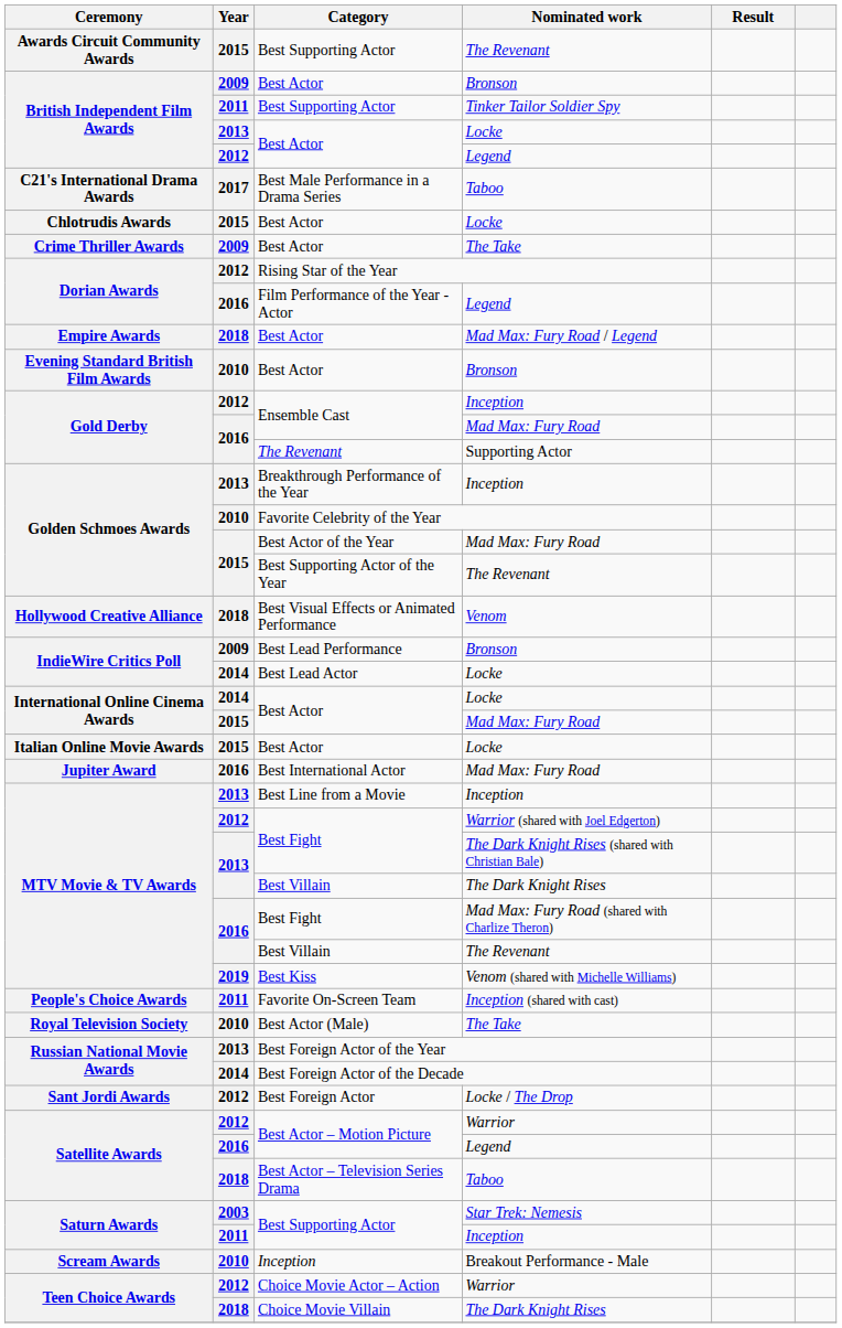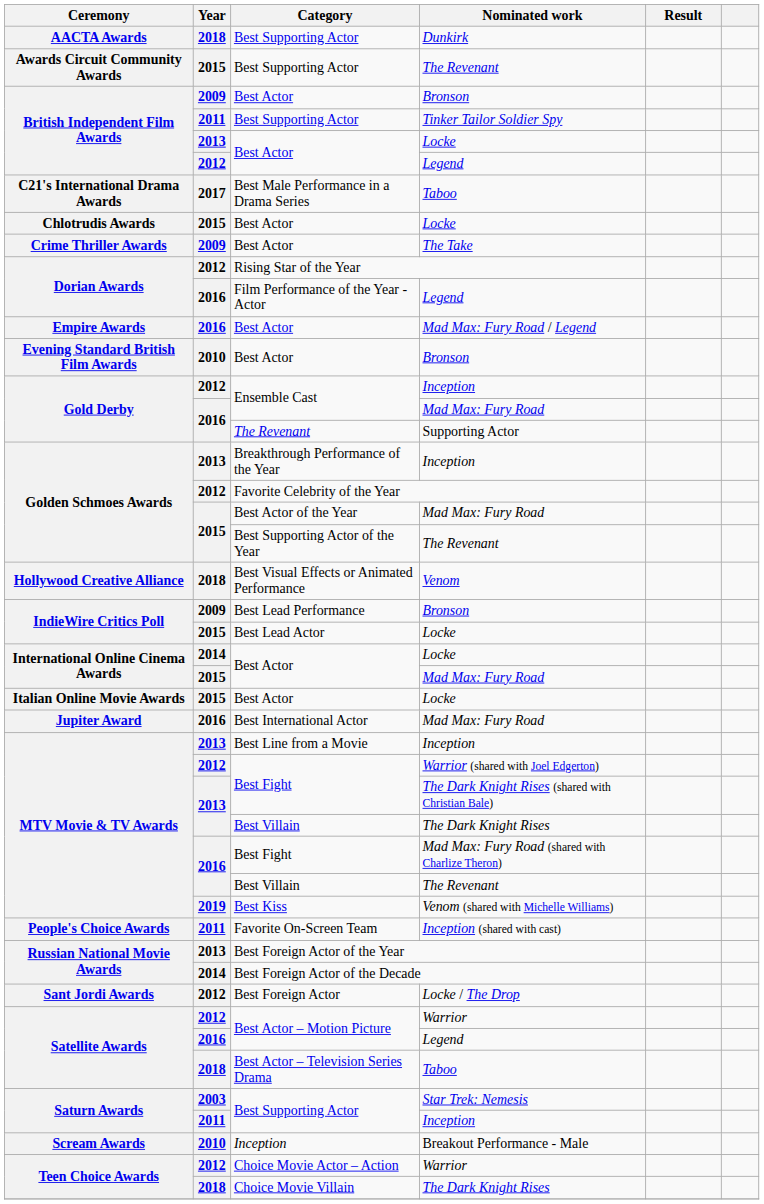 <table class="wikitable plainrowheaders">
 <tr>
 <th style="width:25%;" scope="col">Ceremony</th>
 <th style="width:5%;" scope="col">Year</th>
 <th style="width:25%;" scope="col">Category</th>
 <th style="width:30%;" scope="col">Nominated work</th>
 <th style="width:10%;" scope="col">Result</th>
 <th style="width:5%;" scope="col"></th>
+</tr>
+<tr>
+<th scope="row" rowspan="1"><a href='#'>AACTA Awards</a></th>
+<th Scope=row><a href='#'>2018</a></th>
+<td><a href='#'>Best Supporting Actor</a></td>
+<td><em><a href='#'>Dunkirk</a></em></td>
+<td></td>
+<td style="text-align:center;"></td>
 </tr>
 <tr>
 <th scope="row" rowspan="1">Awards Circuit Community Awards</th>
 <th Scope=row>2015</th>
 <td>Best Supporting Actor</td>
 <td><em><a href='#'>The Revenant</a></em></td>
 <td></td>
 <td></td>
 </tr>
 <tr>
 <th scope="row" rowspan="4"><a href='#'>British Independent Film Awards</a></th>
 <th Scope=row><a href='#'>2009</a></th>
 <td><a href='#'>Best Actor</a></td>
 <td><em><a href='#'>Bronson</a></em></td>
 <td></td>
 <td style="text-align:center;"></td>
 </tr>
 <tr>
 <th Scope=row><a href='#'>2011</a></th>
 <td><a href='#'>Best Supporting Actor</a></td>
 <td><em><a href='#'>Tinker Tailor Soldier Spy</a></em></td>
 <td></td>
 <td style="text-align:center;"></td>
 </tr>
 <tr>
 <th Scope=row><a href='#'>2013</a></th>
 <td rowspan="2"><a href='#'>Best Actor</a></td>
 <td><em><a href='#'>Locke</a></em></td>
 <td></td>
 <td style="text-align:center;"></td>
 </tr>
 <tr>
 <th Scope=row><a href='#'>2012</a></th>
 <td><em><a href='#'>Legend</a></em></td>
 <td></td>
 <td style="text-align:center;"></td>
 </tr>
 <tr>
 <th scope="row" rowspan="1">C21's International Drama Awards</th>
 <th Scope=row>2017</th>
 <td>Best Male Performance in a Drama Series</td>
 <td><em><a href='#'>Taboo</a></em></td>
 <td></td>
 <td></td>
 </tr>
 <tr>
 <th scope="row" rowspan="1">Chlotrudis Awards</th>
 <th Scope=row>2015</th>
 <td>Best Actor</td>
 <td><em><a href='#'>Locke</a></em></td>
 <td></td>
 <td></td>
 </tr>
 <tr>
 <th scope="row" rowspan="1"><a href='#'>Crime Thriller Awards</a></th>
 <th Scope=row><a href='#'>2009</a></th>
 <td>Best Actor</td>
 <td><em><a href='#'>The Take</a></em></td>
 <td></td>
 <td></td>
 </tr>
 <tr>
 <th scope="row" rowspan="2"><a href='#'>Dorian Awards</a></th>
 <th Scope=row>2012</th>
 <td colspan=2>Rising Star of the Year</td>
 <td></td>
 <td></td>
 </tr>
 <tr>
 <th Scope=row>2016</th>
 <td>Film Performance of the Year - Actor</td>
 <td><em><a href='#'>Legend</a></em></td>
 <td></td>
 <td></td>
 </tr>
 <tr>
 <th scope="row" rowspan="1"><a href='#'>Empire Awards</a></th>
-<th scope="row"><a href='#'>2018</a></th>
+<th scope="row"><a href='#'>2016</a></th>
 <td><a href='#'>Best Actor</a></td>
 <td><em><a href='#'>Mad Max: Fury Road</a></em> / <em><a href='#'>Legend</a></em></td>
 <td></td>
 <td style="text-align:center;"></td>
 </tr>
 <tr>
 <th scope="row" rowspan="1"><a href='#'>Evening Standard British Film Awards</a></th>
 <th Scope=row>2010</th>
 <td>Best Actor</td>
 <td><em><a href='#'>Bronson</a></em></td>
 <td></td>
 <td></td>
 </tr>
 <tr>
 <th scope="row" rowspan="3"><a href='#'>Gold Derby</a></th>
 <th Scope=row>2012</th>
 <td rowspan="2">Ensemble Cast</td>
 <td><em><a href='#'>Inception</a></em></td>
 <td></td>
 <td></td>
 </tr>
 <tr>
 <th rowspan="2" scope="row">2016</th>
 <td><em><a href='#'>Mad Max: Fury Road</a></em></td>
 <td></td>
 </tr>
 <tr>
 <td><em><a href='#'>The Revenant</a></em></td>
 <td>Supporting Actor</td>
 <td></td>
 <td></td>
 </tr>
 <tr>
 <th scope="row" rowspan="4">Golden Schmoes Awards</th>
 <th Scope=row>2013</th>
 <td>Breakthrough Performance of the Year</td>
 <td><em>Inception</em></td>
 <td></td>
 <td></td>
 </tr>
 <tr>
-<th Scope=row>2010</th>
+<th Scope=row>2012</th>
 <td colspan=2>Favorite Celebrity of the Year</td>
 <td></td>
 <td></td>
 </tr>
 <tr>
 <th rowspan="2" scope="row">2015</th>
 <td>Best Actor of the Year</td>
 <td><em>Mad Max: Fury Road</em></td>
 <td></td>
 <td></td>
 </tr>
 <tr>
 <td>Best Supporting Actor of the Year</td>
 <td><em>The Revenant</em></td>
 <td></td>
 <td></td>
 </tr>
 <tr>
 <th scope="row" rowspan="1"><a href='#'>Hollywood Creative Alliance</a></th>
 <th Scope=row>2018</th>
 <td>Best Visual Effects or Animated Performance</td>
 <td><em><a href='#'>Venom</a></em></td>
 <td></td>
 <td></td>
 </tr>
 <tr>
 <th scope="row" rowspan="2"><a href='#'>IndieWire Critics Poll</a></th>
 <th Scope=row>2009</th>
 <td>Best Lead Performance</td>
 <td><em><a href='#'>Bronson</a></em></td>
 <td></td>
 <td></td>
 </tr>
 <tr>
-<th Scope=row>2014</th>
+<th Scope=row>2015</th>
 <td>Best Lead Actor</td>
 <td><em>Locke</em></td>
 <td></td>
 <td></td>
 </tr>
 <tr>
 <th scope="row" rowspan="2">International Online Cinema Awards</th>
 <th Scope=row>2014</th>
 <td rowspan="2">Best Actor</td>
 <td><em>Locke</em></td>
 <td></td>
 <td></td>
 </tr>
 <tr>
 <th Scope=row>2015</th>
 <td><em><a href='#'>Mad Max: Fury Road</a></em></td>
 <td></td>
 <td></td>
 </tr>
 <tr>
 <th scope="row" rowspan="1">Italian Online Movie Awards</th>
 <th Scope=row>2015</th>
 <td>Best Actor</td>
 <td><em>Locke</em></td>
 <td></td>
 <td></td>
 </tr>
 <tr>
 <th scope="row" rowspan="1"><a href='#'>Jupiter Award</a></th>
 <th Scope=row>2016</th>
 <td>Best International Actor</td>
 <td><em>Mad Max: Fury Road</em></td>
 <td></td>
 <td></td>
 </tr>
 <tr>
 <th scope="row" rowspan="7"><a href='#'>MTV Movie & TV Awards</a></th>
 <th Scope=row><a href='#'>2013</a></th>
 <td>Best Line from a Movie</td>
 <td><em>Inception</em></td>
 <td></td>
 <td></td>
 </tr>
 <tr>
 <th Scope=row><a href='#'>2012</a></th>
 <td rowspan="2"><a href='#'>Best Fight</a></td>
 <td><em><a href='#'>Warrior</a></em> <small>(shared with <a href='#'>Joel Edgerton</a>)</small></td>
 <td></td>
 <td></td>
 </tr>
 <tr>
 <th rowspan="2" scope="row"><a href='#'>2013</a></th>
 <td><em><a href='#'>The Dark Knight Rises</a></em> <small>(shared with <a href='#'>Christian Bale</a>)</small></td>
 <td></td>
 <td></td>
 </tr>
 <tr>
 <td><a href='#'>Best Villain</a></td>
 <td><em>The Dark Knight Rises</em></td>
 <td></td>
 <td></td>
 </tr>
 <tr>
 <th rowspan="2" scope="row"><a href='#'>2016</a></th>
 <td>Best Fight</td>
 <td><em>Mad Max: Fury Road</em> <small>(shared with <a href='#'>Charlize Theron</a>)</small></td>
 <td></td>
 <td></td>
 </tr>
 <tr>
 <td>Best Villain</td>
 <td><em>The Revenant</em></td>
 <td></td>
 <td></td>
 </tr>
 <tr>
 <th Scope=row><a href='#'>2019</a></th>
 <td><a href='#'>Best Kiss</a></td>
 <td><em>Venom</em> <small>(shared with <a href='#'>Michelle Williams</a>)</small></td>
 <td></td>
 <td></td>
 </tr>
 <tr>
 <th scope="row" rowspan="1"><a href='#'>People's Choice Awards</a></th>
 <th Scope=row><a href='#'>2011</a></th>
 <td>Favorite On-Screen Team</td>
 <td><em><a href='#'>Inception</a></em> <small>(shared with cast)</small></td>
 <td></td>
 <td></td>
 </tr>
 <tr>
-<th scope="row" rowspan="1"><a href='#'>Royal Television Society</a></th>
-<th Scope=row>2010</th>
-<td>Best Actor (Male)</td>
-<td><em><a href='#'>The Take</a></em></td>
-<td></td>
-<td></td>
-</tr>
-<tr>
 <th scope="row" rowspan="2"><a href='#'>Russian National Movie Awards</a></th>
 <th Scope=row>2013</th>
 <td colspan=2>Best Foreign Actor of the Year</td>
 <td></td>
 <td></td>
 </tr>
 <tr>
 <th Scope=row>2014</th>
 <td colspan=2>Best Foreign Actor of the Decade</td>
 <td></td>
 <td></td>
 </tr>
 <tr>
 <th scope="row" rowspan="1"><a href='#'>Sant Jordi Awards</a></th>
 <th Scope=row>2012</th>
 <td>Best Foreign Actor</td>
 <td><em>Locke</em> / <em><a href='#'>The Drop</a></em></td>
 <td></td>
 <td></td>
 </tr>
 <tr>
 <th scope="row" rowspan="3"><a href='#'>Satellite Awards</a></th>
 <th Scope=row><a href='#'>2012</a></th>
 <td rowspan="2"><a href='#'>Best Actor – Motion Picture</a></td>
 <td><em>Warrior</em></td>
 <td></td>
 <td></td>
 </tr>
 <tr>
 <th Scope=row><a href='#'>2016</a></th>
 <td><em>Legend</em></td>
 <td></td>
 <td></td>
 </tr>
 <tr>
 <th Scope=row><a href='#'>2018</a></th>
 <td><a href='#'>Best Actor – Television Series Drama</a></td>
 <td><em><a href='#'>Taboo</a></em></td>
 <td></td>
 <td></td>
 </tr>
 <tr>
 <th scope="row" rowspan="2"><a href='#'>Saturn Awards</a></th>
 <th Scope=row><a href='#'>2003</a></th>
 <td rowspan="2"><a href='#'>Best Supporting Actor</a></td>
 <td><em><a href='#'>Star Trek: Nemesis</a></em></td>
 <td></td>
 <td></td>
 </tr>
 <tr>
 <th Scope=row><a href='#'>2011</a></th>
 <td><em><a href='#'>Inception</a></em></td>
 <td></td>
 <td></td>
 </tr>
 <tr>
 <th scope="row" rowspan="1"><a href='#'>Scream Awards</a></th>
 <th Scope=row><a href='#'>2010</a></th>
 <td><em>Inception</em></td>
 <td>Breakout Performance - Male</td>
 <td></td>
 <td></td>
 </tr>
 <tr>
 <th scope="row" rowspan="2"><a href='#'>Teen Choice Awards</a></th>
 <th Scope=row><a href='#'>2012</a></th>
 <td><a href='#'>Choice Movie Actor – Action</a></td>
 <td><em>Warrior</em></td>
 <td></td>
 <td></td>
 </tr>
 <tr>
 <th Scope=row><a href='#'>2018</a></th>
 <td><a href='#'>Choice Movie Villain</a></td>
 <td><em><a href='#'>The Dark Knight Rises</a></em></td>
 <td></td>
 <td></td>
 </tr>
 <tr>
 </tr>
 </table>
